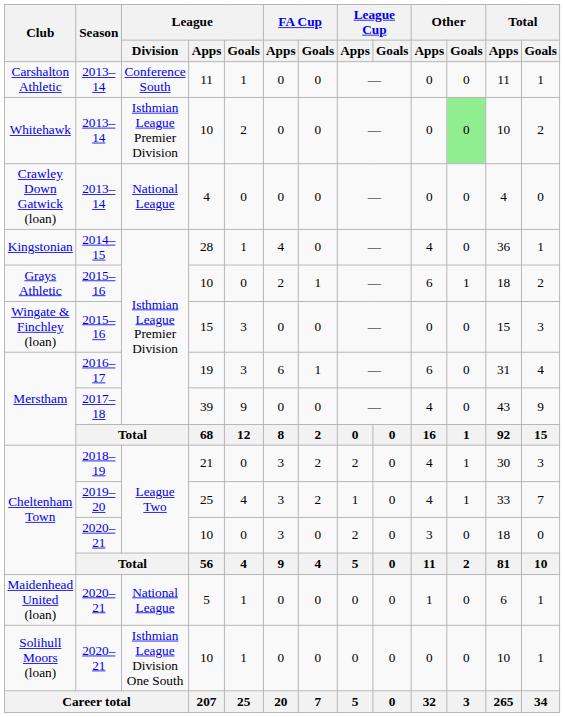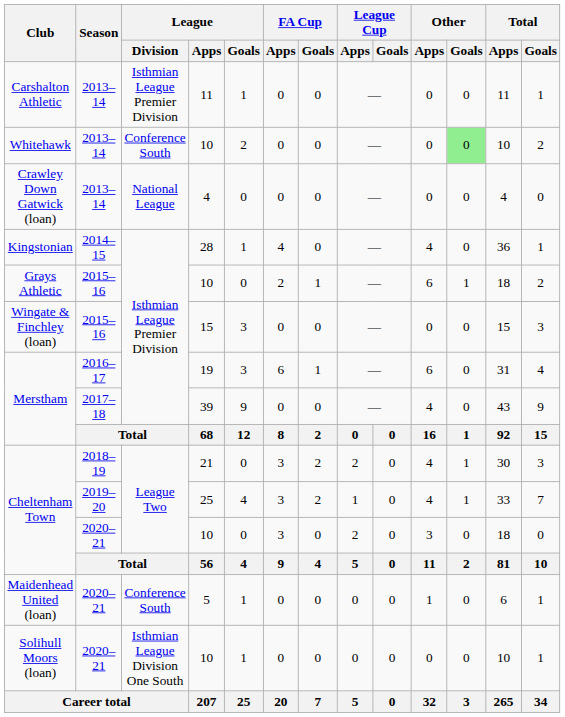 <table class="wikitable" style="text-align: center">
 <tr>
 <th rowspan="2">Club</th>
 <th rowspan="2">Season</th>
 <th colspan="3">League</th>
 <th colspan="2"><a href='#'>FA Cup</a></th>
 <th colspan="2"><a href='#'>League Cup</a></th>
 <th colspan="2">Other</th>
 <th colspan="2">Total</th>
 </tr>
 <tr>
 <th>Division</th>
 <th>Apps</th>
 <th>Goals</th>
 <th>Apps</th>
 <th>Goals</th>
 <th>Apps</th>
 <th>Goals</th>
 <th>Apps</th>
 <th>Goals</th>
 <th>Apps</th>
 <th>Goals</th>
 </tr>
 <tr>
 <td><a href='#'>Carshalton Athletic</a></td>
 <td><a href='#'>2013–14</a></td>
-<td><a href='#'>Conference South</a></td>
+<td><a href='#'>Isthmian League</a> Premier Division</td>
 <td>11</td>
 <td>1</td>
 <td>0</td>
 <td>0</td>
 <td colspan="2">—</td>
 <td>0</td>
 <td>0</td>
 <td>11</td>
 <td>1</td>
 </tr>
 <tr>
 <td><a href='#'>Whitehawk</a></td>
 <td><a href='#'>2013–14</a></td>
-<td><a href='#'>Isthmian League</a> Premier Division</td>
+<td><a href='#'>Conference South</a></td>
 <td>10</td>
 <td>2</td>
 <td>0</td>
 <td>0</td>
 <td colspan="2">—</td>
 <td>0</td>
 <td style="background: lightgreen;">0</td>
 <td>10</td>
 <td>2</td>
 </tr>
 <tr>
 <td><a href='#'>Crawley Down Gatwick</a> (loan)</td>
 <td><a href='#'>2013–14</a></td>
 <td><a href='#'>National League</a></td>
 <td>4</td>
 <td>0</td>
 <td>0</td>
 <td>0</td>
 <td colspan="2">—</td>
 <td>0</td>
 <td>0</td>
 <td>4</td>
 <td>0</td>
 </tr>
 <tr>
 <td><a href='#'>Kingstonian</a></td>
 <td><a href='#'>2014–15</a></td>
 <td rowspan="5"><a href='#'>Isthmian League</a> Premier Division</td>
 <td>28</td>
 <td>1</td>
 <td>4</td>
 <td>0</td>
 <td colspan="2">—</td>
 <td>4</td>
 <td>0</td>
 <td>36</td>
 <td>1</td>
 </tr>
 <tr>
 <td><a href='#'>Grays Athletic</a></td>
 <td><a href='#'>2015–16</a></td>
 <td>10</td>
 <td>0</td>
 <td>2</td>
 <td>1</td>
 <td colspan="2">—</td>
 <td>6</td>
 <td>1</td>
 <td>18</td>
 <td>2</td>
 </tr>
 <tr>
 <td><a href='#'>Wingate & Finchley</a> (loan)</td>
 <td><a href='#'>2015–16</a></td>
 <td>15</td>
 <td>3</td>
 <td>0</td>
 <td>0</td>
 <td colspan="2">—</td>
 <td>0</td>
 <td>0</td>
 <td>15</td>
 <td>3</td>
 </tr>
 <tr>
 <td rowspan="3"><a href='#'>Merstham</a></td>
 <td><a href='#'>2016–17</a></td>
 <td>19</td>
 <td>3</td>
 <td>6</td>
 <td>1</td>
 <td colspan="2">—</td>
 <td>6</td>
 <td>0</td>
 <td>31</td>
 <td>4</td>
 </tr>
 <tr>
 <td><a href='#'>2017–18</a></td>
 <td>39</td>
 <td>9</td>
 <td>0</td>
 <td>0</td>
 <td colspan="2">—</td>
 <td>4</td>
 <td>0</td>
 <td>43</td>
 <td>9</td>
 </tr>
 <tr>
 <th colspan="2">Total</th>
 <th>68</th>
 <th>12</th>
 <th>8</th>
 <th>2</th>
 <th>0</th>
 <th>0</th>
 <th>16</th>
 <th>1</th>
 <th>92</th>
 <th>15</th>
 </tr>
 <tr>
 <td rowspan="4"><a href='#'>Cheltenham Town</a></td>
 <td><a href='#'>2018–19</a></td>
 <td rowspan="3"><a href='#'>League Two</a></td>
 <td>21</td>
 <td>0</td>
 <td>3</td>
 <td>2</td>
 <td>2</td>
 <td>0</td>
 <td>4</td>
 <td>1</td>
 <td>30</td>
 <td>3</td>
 </tr>
 <tr>
 <td><a href='#'>2019–20</a></td>
 <td>25</td>
 <td>4</td>
 <td>3</td>
 <td>2</td>
 <td>1</td>
 <td>0</td>
 <td>4</td>
 <td>1</td>
 <td>33</td>
 <td>7</td>
 </tr>
 <tr>
 <td><a href='#'>2020–21</a></td>
 <td>10</td>
 <td>0</td>
 <td>3</td>
 <td>0</td>
 <td>2</td>
 <td>0</td>
 <td>3</td>
 <td>0</td>
 <td>18</td>
 <td>0</td>
 </tr>
 <tr>
 <th colspan="2">Total</th>
 <th>56</th>
 <th>4</th>
 <th>9</th>
 <th>4</th>
 <th>5</th>
 <th>0</th>
 <th>11</th>
 <th>2</th>
 <th>81</th>
 <th>10</th>
 </tr>
 <tr>
 <td><a href='#'>Maidenhead United</a> (loan)</td>
 <td><a href='#'>2020–21</a></td>
-<td><a href='#'>National League</a></td>
+<td><a href='#'>Conference South</a></td>
 <td>5</td>
 <td>1</td>
 <td>0</td>
 <td>0</td>
 <td>0</td>
 <td>0</td>
 <td>1</td>
 <td>0</td>
 <td>6</td>
 <td>1</td>
 </tr>
 <tr>
 <td><a href='#'>Solihull Moors</a> (loan)</td>
 <td><a href='#'>2020–21</a></td>
 <td><a href='#'>Isthmian League</a> Division One South</td>
 <td>10</td>
 <td>1</td>
 <td>0</td>
 <td>0</td>
 <td>0</td>
 <td>0</td>
 <td>0</td>
 <td>0</td>
 <td>10</td>
 <td>1</td>
 </tr>
 <tr>
 <th colspan="3">Career total</th>
 <th>207</th>
 <th>25</th>
 <th>20</th>
 <th>7</th>
 <th>5</th>
 <th>0</th>
 <th>32</th>
 <th>3</th>
 <th>265</th>
 <th>34</th>
 </tr>
 </table>
